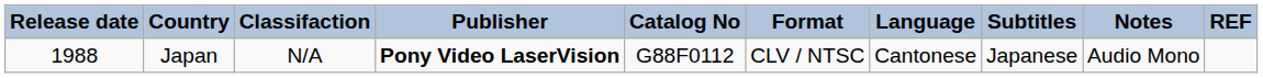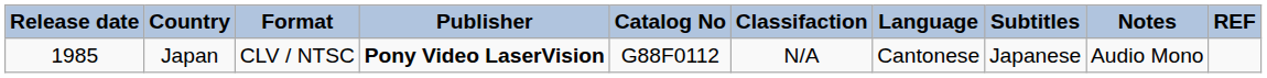 <table class="wikitable">
 <tr>
 <th style="background:#B0C4DE;">Release date<br></th>
 <th style="background:#B0C4DE;">Country<br></th>
-<th style="background:#B0C4DE;">Classifaction<br></th>
+<th style="background:#B0C4DE;">Format <br></th>
 <th style="background:#B0C4DE;">Publisher <br></th>
 <th style="background:#B0C4DE;">Catalog No <br></th>
-<th style="background:#B0C4DE;">Format <br></th>
+<th style="background:#B0C4DE;">Classifaction<br></th>
 <th style="background:#B0C4DE;">Language</th>
 <th style="background:#B0C4DE;">Subtitles</th>
 <th style="background:#B0C4DE;">Notes<br></th>
 <th style="background:#B0C4DE;">REF</th>
 </tr>
 <tr style="text-align:center;">
-<td>1988</td>
+<td>1985</td>
 <td>Japan</td>
-<td>N/A</td>
+<td>CLV / NTSC</td>
 <td><strong>Pony Video LaserVision</strong></td>
 <td>G88F0112</td>
-<td>CLV / NTSC</td>
+<td>N/A</td>
 <td>Cantonese</td>
 <td>Japanese</td>
 <td>Audio Mono</td>
 <td></td>
 </tr>
 </table>
